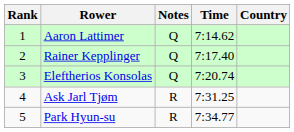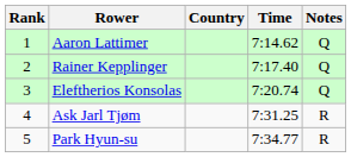 <table class="wikitable" style="text-align:center">
 <tr>
 <th>Rank</th>
 <th>Rower</th>
+<th>Country</th>
+<th>Time</th>
 <th>Notes</th>
-<th>Time</th>
-<th>Country</th>
 </tr>
 <tr bgcolor=ccffcc>
 <td>1</td>
 <td align="left"><a href='#'>Aaron Lattimer</a></td>
+<td align="left"></td>
+<td>7:14.62</td>
 <td>Q</td>
-<td>7:14.62</td>
-<td align="left"></td>
 </tr>
 <tr bgcolor=ccffcc>
 <td>2</td>
 <td align="left"><a href='#'>Rainer Kepplinger</a></td>
+<td align="left"></td>
+<td>7:17.40</td>
 <td>Q</td>
-<td>7:17.40</td>
-<td align="left"></td>
 </tr>
 <tr bgcolor=ccffcc>
 <td>3</td>
 <td align="left"><a href='#'>Eleftherios Konsolas</a></td>
+<td align="left"></td>
+<td>7:20.74</td>
 <td>Q</td>
-<td>7:20.74</td>
-<td align="left"></td>
 </tr>
 <tr>
 <td>4</td>
 <td align="left"><a href='#'>Ask Jarl Tjøm</a></td>
+<td align="left"></td>
+<td>7:31.25</td>
 <td>R</td>
-<td>7:31.25</td>
-<td align="left"></td>
 </tr>
 <tr>
 <td>5</td>
 <td align="left"><a href='#'>Park Hyun-su</a></td>
+<td align="left"></td>
+<td>7:34.77</td>
 <td>R</td>
-<td>7:34.77</td>
-<td align="left"></td>
 </tr>
 </table>
